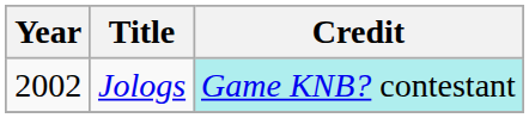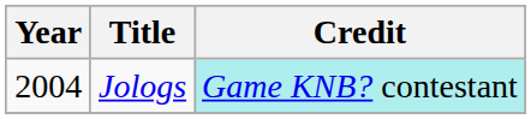 <table class="wikitable">
 <tr>
 <th width="33">Year</th>
 <th>Title</th>
 <th>Credit</th>
 </tr>
 <tr>
-<td align="center">2002</td>
+<td align="center">2004</td>
 <td><em><a href='#'>Jologs</a></em></td>
 <td style="background: paleturquoise;"><em><a href='#'>Game KNB?</a></em> contestant</td>
 </tr>
 <tr>
 </tr>
 </table>
